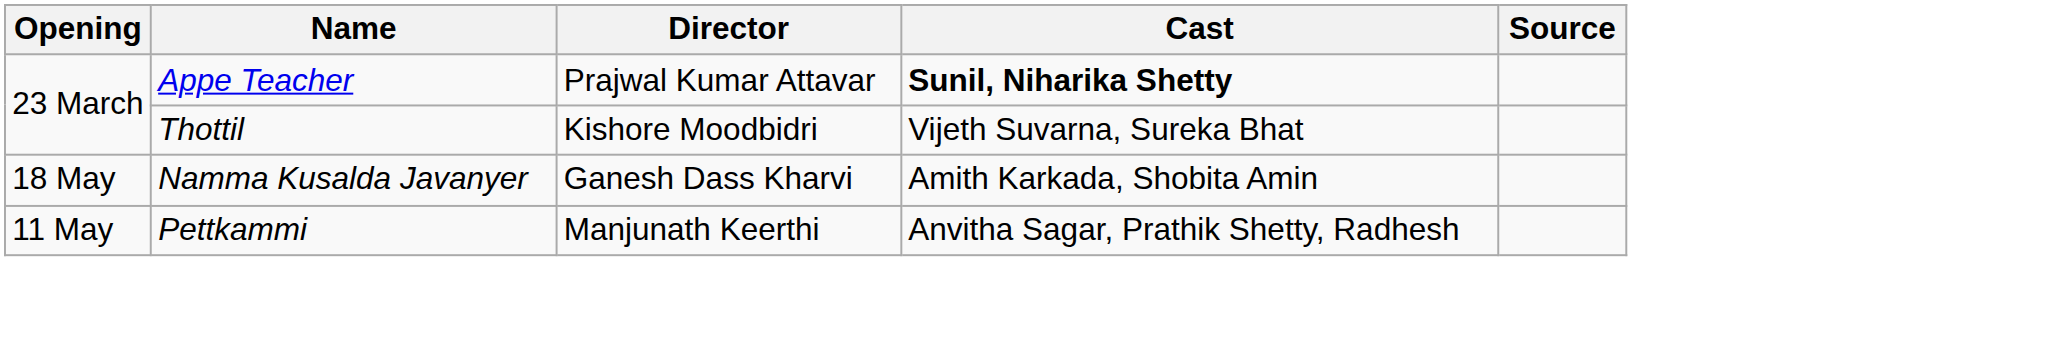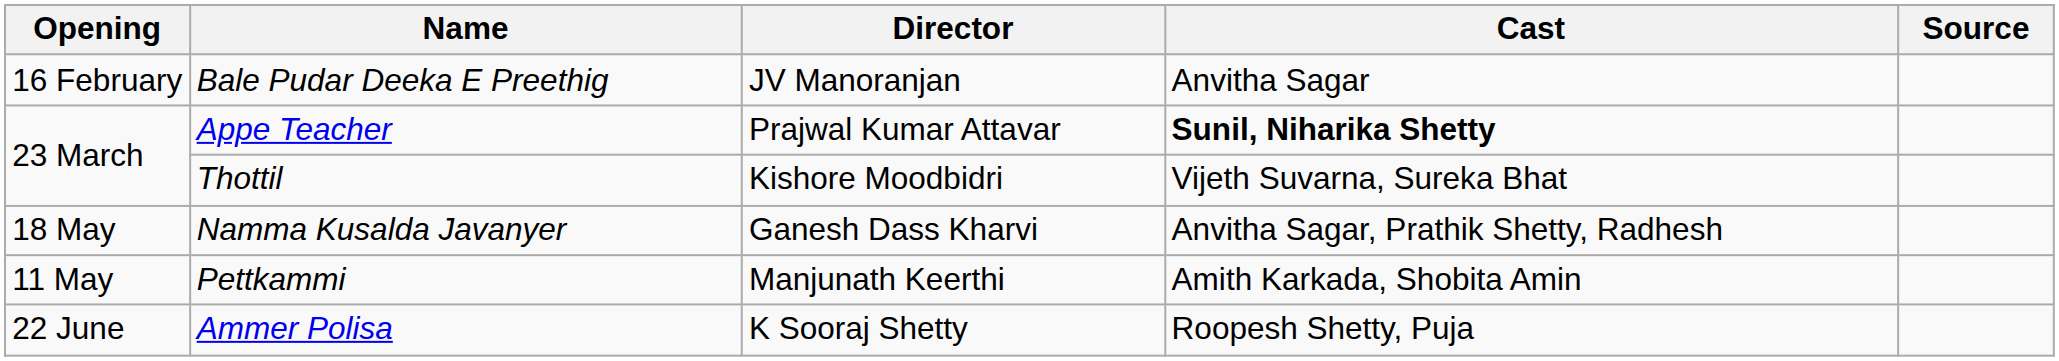 <table class="wikitable sortable">
 <tr>
 <th style="width:9%;">Opening</th>
 <th>Name</th>
 <th>Director</th>
 <th>Cast</th>
 <th>Source</th>
+</tr>
+<tr>
+<td>16 February</td>
+<td><em>Bale Pudar Deeka E Preethig</em></td>
+<td>JV Manoranjan</td>
+<td>Anvitha Sagar</td>
+<td><br></td>
 </tr>
 <tr>
 <td rowspan=2>23 March</td>
 <td><em><a href='#'>Appe Teacher</a></em></td>
 <td>Prajwal Kumar Attavar</td>
 <td><strong>Sunil, Niharika Shetty</strong></td>
 <td><br></td>
 </tr>
 <tr>
 <td><em>Thottil</em></td>
 <td>Kishore Moodbidri</td>
 <td>Vijeth Suvarna, Sureka Bhat</td>
 <td><br></td>
 </tr>
 <tr>
 <td>18 May</td>
 <td><em>Namma Kusalda Javanyer</em></td>
 <td>Ganesh Dass Kharvi</td>
-<td>Amith Karkada, Shobita Amin</td>
+<td>Anvitha Sagar, Prathik Shetty, Radhesh</td>
 <td><br></td>
 </tr>
 <tr>
 <td>11 May</td>
 <td><em>Pettkammi</em></td>
 <td>Manjunath Keerthi</td>
-<td>Anvitha Sagar, Prathik Shetty, Radhesh</td>
+<td>Amith Karkada, Shobita Amin</td>
+<td><br></td>
+</tr>
+<tr>
+<td>22 June</td>
+<td><em><a href='#'>Ammer Polisa</a></em></td>
+<td>K Sooraj Shetty</td>
+<td>Roopesh Shetty, Puja</td>
 <td><br></td>
 </tr>
 </table>
